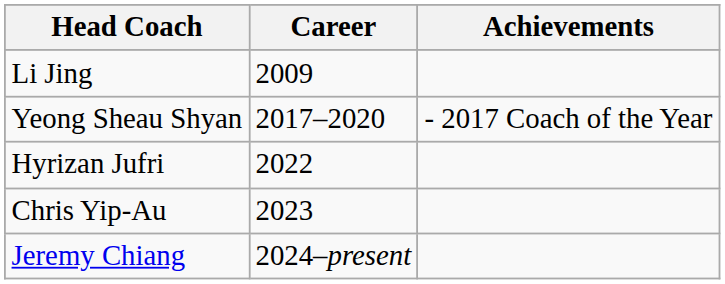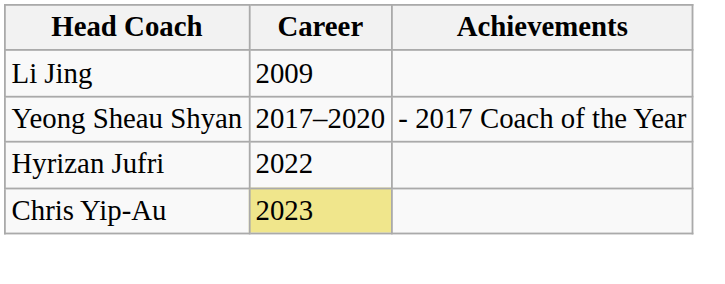 <table class="wikitable">
 <tr>
 <th>Head Coach</th>
 <th>Career</th>
 <th>Achievements</th>
 </tr>
 <tr>
 <td> Li Jing</td>
 <td>2009</td>
 <td></td>
 </tr>
 <tr>
 <td> Yeong Sheau Shyan</td>
 <td>2017–2020</td>
 <td>- 2017 Coach of the Year</td>
 </tr>
 <tr>
 <td> Hyrizan Jufri</td>
 <td>2022</td>
 <td></td>
 </tr>
 <tr>
 <td> Chris Yip-Au</td>
-<td>2023</td>
-<td></td>
-</tr>
-<tr>
-<td> <a href='#'>Jeremy Chiang</a></td>
-<td>2024–<em>present</em></td>
+<td style="background: khaki;">2023</td>
 <td></td>
 </tr>
 </table>
